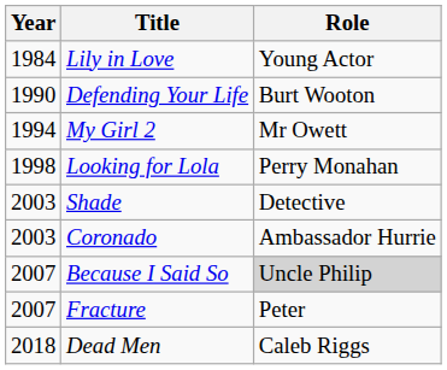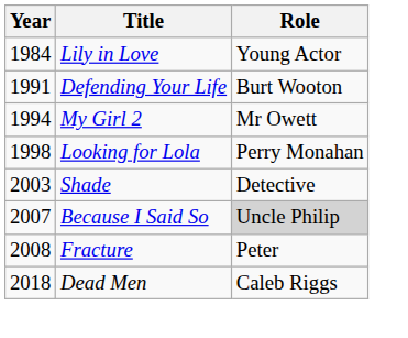 <table class="wikitable">
 <tr>
 <th>Year</th>
 <th>Title</th>
 <th>Role</th>
 </tr>
 <tr>
 <td>1984</td>
 <td><em><a href='#'>Lily in Love</a></em></td>
 <td>Young Actor</td>
 </tr>
 <tr>
-<td>1990</td>
+<td>1991</td>
 <td><em><a href='#'>Defending Your Life</a></em></td>
 <td>Burt Wooton</td>
 </tr>
 <tr>
 <td>1994</td>
 <td><em><a href='#'>My Girl 2</a></em></td>
 <td>Mr Owett</td>
 </tr>
 <tr>
 <td>1998</td>
 <td><em><a href='#'>Looking for Lola</a></em></td>
 <td>Perry Monahan</td>
 </tr>
 <tr>
 <td>2003</td>
 <td><em><a href='#'>Shade</a></em></td>
 <td>Detective</td>
 </tr>
 <tr>
-<td>2003</td>
-<td><em><a href='#'>Coronado</a></em></td>
-<td>Ambassador Hurrie</td>
-</tr>
-<tr>
 <td>2007</td>
 <td><em><a href='#'>Because I Said So</a></em></td>
 <td style="background: lightgrey;">Uncle Philip</td>
 </tr>
 <tr>
-<td>2007</td>
+<td>2008</td>
 <td><em><a href='#'>Fracture</a></em></td>
 <td>Peter</td>
 </tr>
 <tr>
 <td>2018</td>
 <td><em>Dead Men</em></td>
 <td>Caleb Riggs</td>
 </tr>
 </table>
